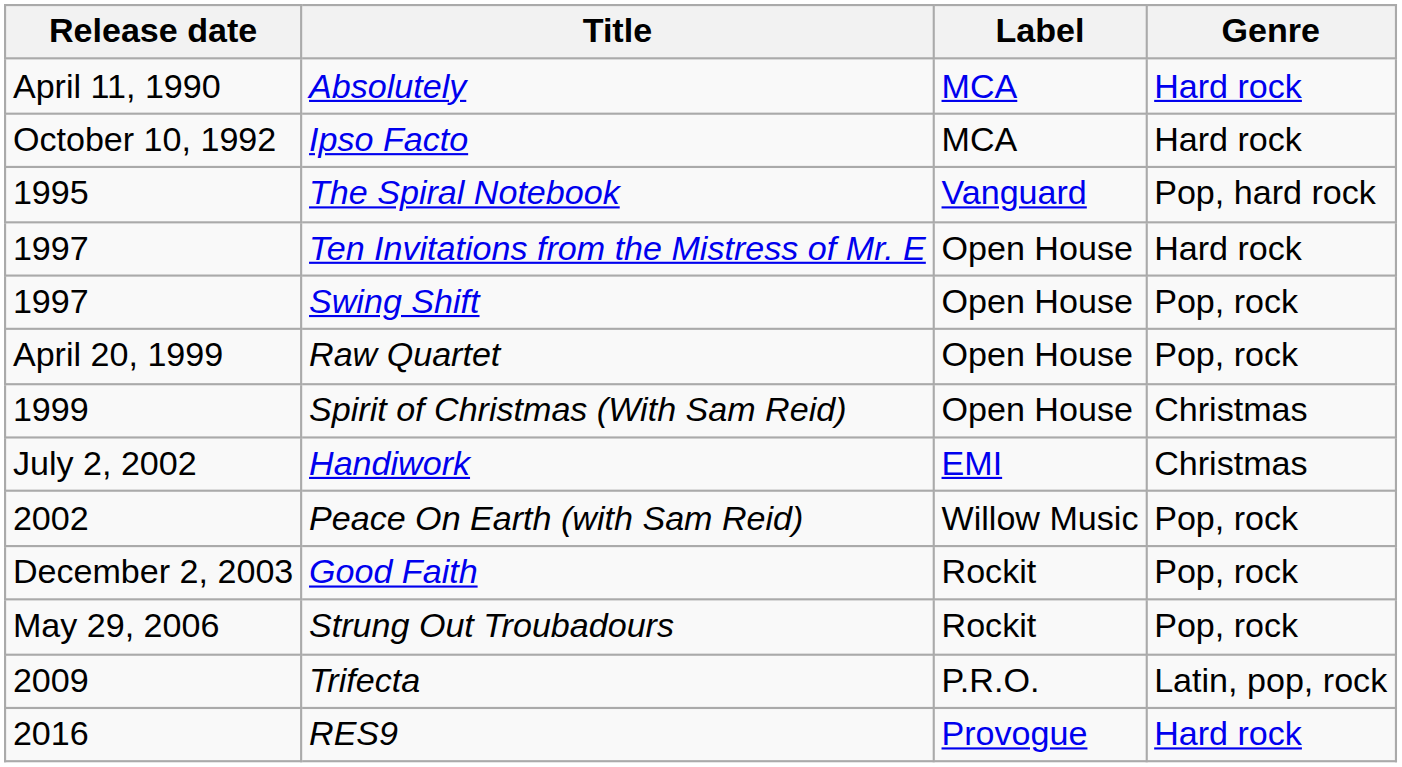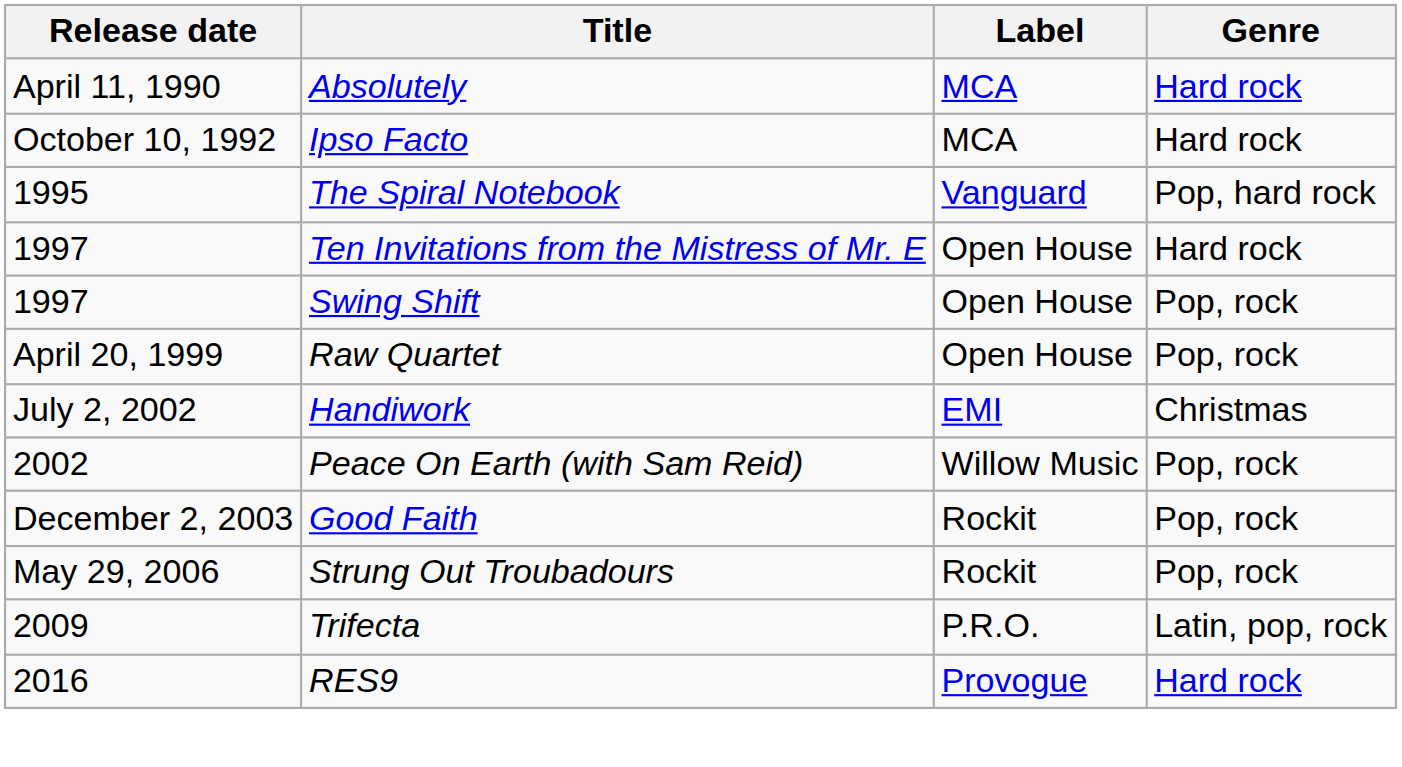 <table class="wikitable">
 <tr>
 <th>Release date</th>
 <th>Title</th>
 <th>Label</th>
 <th>Genre</th>
 </tr>
 <tr>
 <td>April 11, 1990</td>
 <td><em><a href='#'>Absolutely</a></em></td>
 <td><a href='#'>MCA</a></td>
 <td><a href='#'>Hard rock</a></td>
 </tr>
 <tr>
 <td>October 10, 1992</td>
 <td><em><a href='#'>Ipso Facto</a></em></td>
 <td>MCA</td>
 <td>Hard rock</td>
 </tr>
 <tr>
 <td>1995</td>
 <td><em><a href='#'>The Spiral Notebook</a></em></td>
 <td><a href='#'>Vanguard</a></td>
 <td>Pop, hard rock</td>
 </tr>
 <tr>
 <td>1997</td>
 <td><em><a href='#'>Ten Invitations from the Mistress of Mr. E</a></em></td>
 <td>Open House</td>
 <td>Hard rock</td>
 </tr>
 <tr>
 <td>1997</td>
 <td><em><a href='#'>Swing Shift</a></em></td>
 <td>Open House</td>
 <td>Pop, rock</td>
 </tr>
 <tr>
 <td>April 20, 1999</td>
 <td><em>Raw Quartet</em></td>
 <td>Open House</td>
 <td>Pop, rock</td>
 </tr>
 <tr>
-<td>1999</td>
-<td><em>Spirit of Christmas (With Sam Reid)</em></td>
-<td>Open House</td>
-<td>Christmas</td>
-</tr>
-<tr>
 <td>July 2, 2002</td>
 <td><em><a href='#'>Handiwork</a></em></td>
 <td><a href='#'>EMI</a></td>
 <td>Christmas</td>
 </tr>
 <tr>
 <td>2002</td>
 <td><em>Peace On Earth (with Sam Reid)</em></td>
 <td>Willow Music</td>
 <td>Pop, rock</td>
 </tr>
 <tr>
 <td>December 2, 2003</td>
 <td><em><a href='#'>Good Faith</a></em></td>
 <td>Rockit</td>
 <td>Pop, rock</td>
 </tr>
 <tr>
 <td>May 29, 2006</td>
 <td><em>Strung Out Troubadours</em></td>
 <td>Rockit</td>
 <td>Pop, rock</td>
 </tr>
 <tr>
 <td>2009</td>
 <td><em>Trifecta</em></td>
 <td>P.R.O.</td>
 <td>Latin, pop, rock</td>
 </tr>
 <tr>
 <td>2016</td>
 <td><em>RES9</em></td>
 <td><a href='#'>Provogue</a></td>
 <td><a href='#'>Hard rock</a></td>
 </tr>
 </table>
